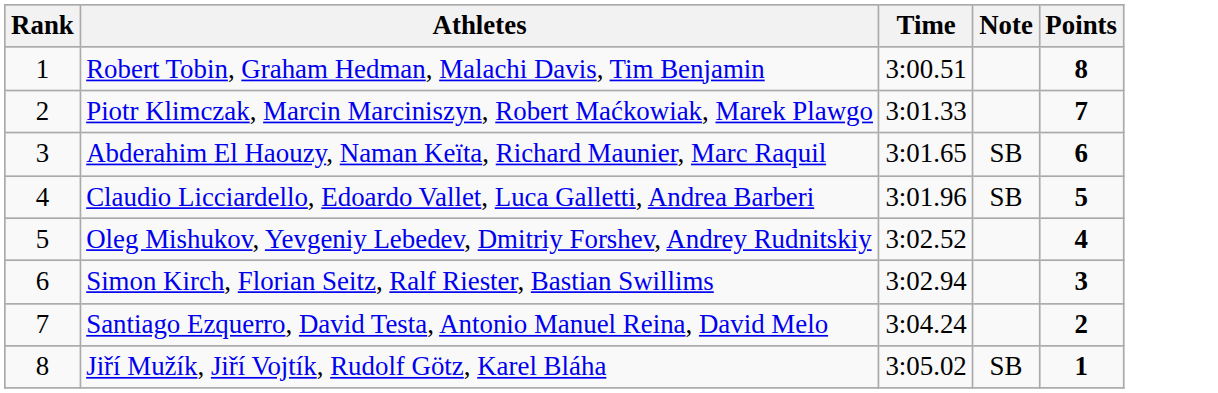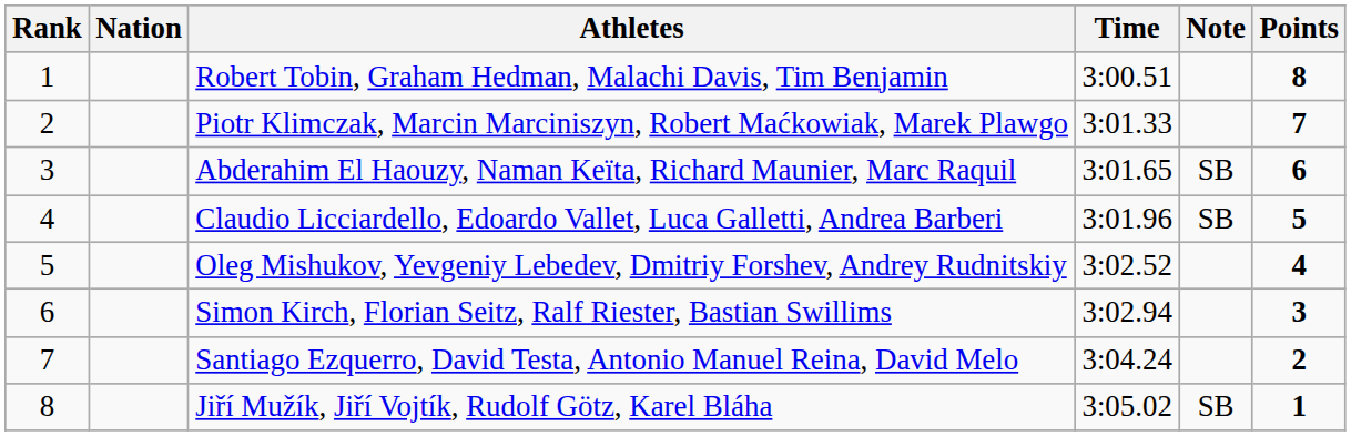 <table class="wikitable sortable" style="text-align:center">
 <tr>
 <th>Rank</th>
+<th>Nation</th>
 <th>Athletes</th>
 <th>Time</th>
 <th>Note</th>
 <th>Points</th>
 </tr>
 <tr>
 <td>1</td>
+<td align=left></td>
 <td align=left><a href='#'>Robert Tobin</a>, <a href='#'>Graham Hedman</a>, <a href='#'>Malachi Davis</a>, <a href='#'>Tim Benjamin</a></td>
 <td>3:00.51</td>
 <td></td>
 <td><strong>8</strong></td>
 </tr>
 <tr>
 <td>2</td>
+<td align=left></td>
 <td align=left><a href='#'>Piotr Klimczak</a>, <a href='#'>Marcin Marciniszyn</a>, <a href='#'>Robert Maćkowiak</a>, <a href='#'>Marek Plawgo</a></td>
 <td>3:01.33</td>
 <td></td>
 <td><strong>7</strong></td>
 </tr>
 <tr>
 <td>3</td>
+<td align=left></td>
 <td align=left><a href='#'>Abderahim El Haouzy</a>, <a href='#'>Naman Keïta</a>, <a href='#'>Richard Maunier</a>, <a href='#'>Marc Raquil</a></td>
 <td>3:01.65</td>
 <td>SB</td>
 <td><strong>6</strong></td>
 </tr>
 <tr>
 <td>4</td>
+<td align=left></td>
 <td align=left><a href='#'>Claudio Licciardello</a>, <a href='#'>Edoardo Vallet</a>, <a href='#'>Luca Galletti</a>, <a href='#'>Andrea Barberi</a></td>
 <td>3:01.96</td>
 <td>SB</td>
 <td><strong>5</strong></td>
 </tr>
 <tr>
 <td>5</td>
+<td align=left></td>
 <td align=left><a href='#'>Oleg Mishukov</a>, <a href='#'>Yevgeniy Lebedev</a>, <a href='#'>Dmitriy Forshev</a>, <a href='#'>Andrey Rudnitskiy</a></td>
 <td>3:02.52</td>
 <td></td>
 <td><strong>4</strong></td>
 </tr>
 <tr>
 <td>6</td>
+<td align=left></td>
 <td align=left><a href='#'>Simon Kirch</a>, <a href='#'>Florian Seitz</a>, <a href='#'>Ralf Riester</a>, <a href='#'>Bastian Swillims</a></td>
 <td>3:02.94</td>
 <td></td>
 <td><strong>3</strong></td>
 </tr>
 <tr>
 <td>7</td>
+<td align=left></td>
 <td align=left><a href='#'>Santiago Ezquerro</a>, <a href='#'>David Testa</a>, <a href='#'>Antonio Manuel Reina</a>, <a href='#'>David Melo</a></td>
 <td>3:04.24</td>
 <td></td>
 <td><strong>2</strong></td>
 </tr>
 <tr>
 <td>8</td>
+<td align=left></td>
 <td align=left><a href='#'>Jiří Mužík</a>, <a href='#'>Jiří Vojtík</a>, <a href='#'>Rudolf Götz</a>, <a href='#'>Karel Bláha</a></td>
 <td>3:05.02</td>
 <td>SB</td>
 <td><strong>1</strong></td>
 </tr>
 </table>
